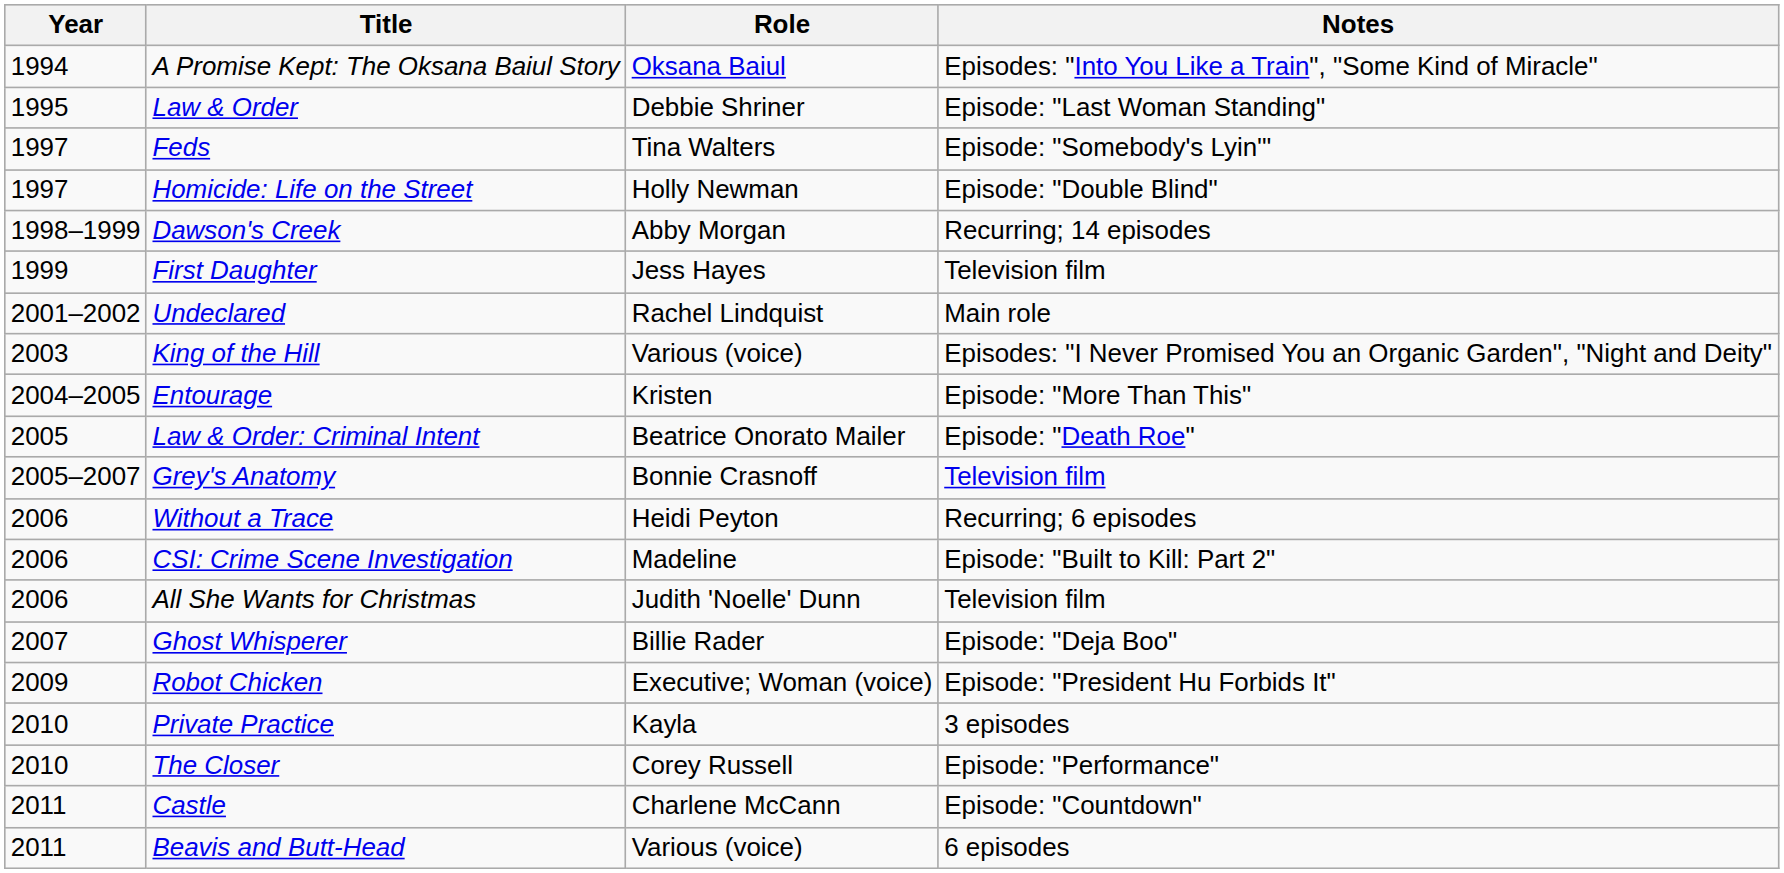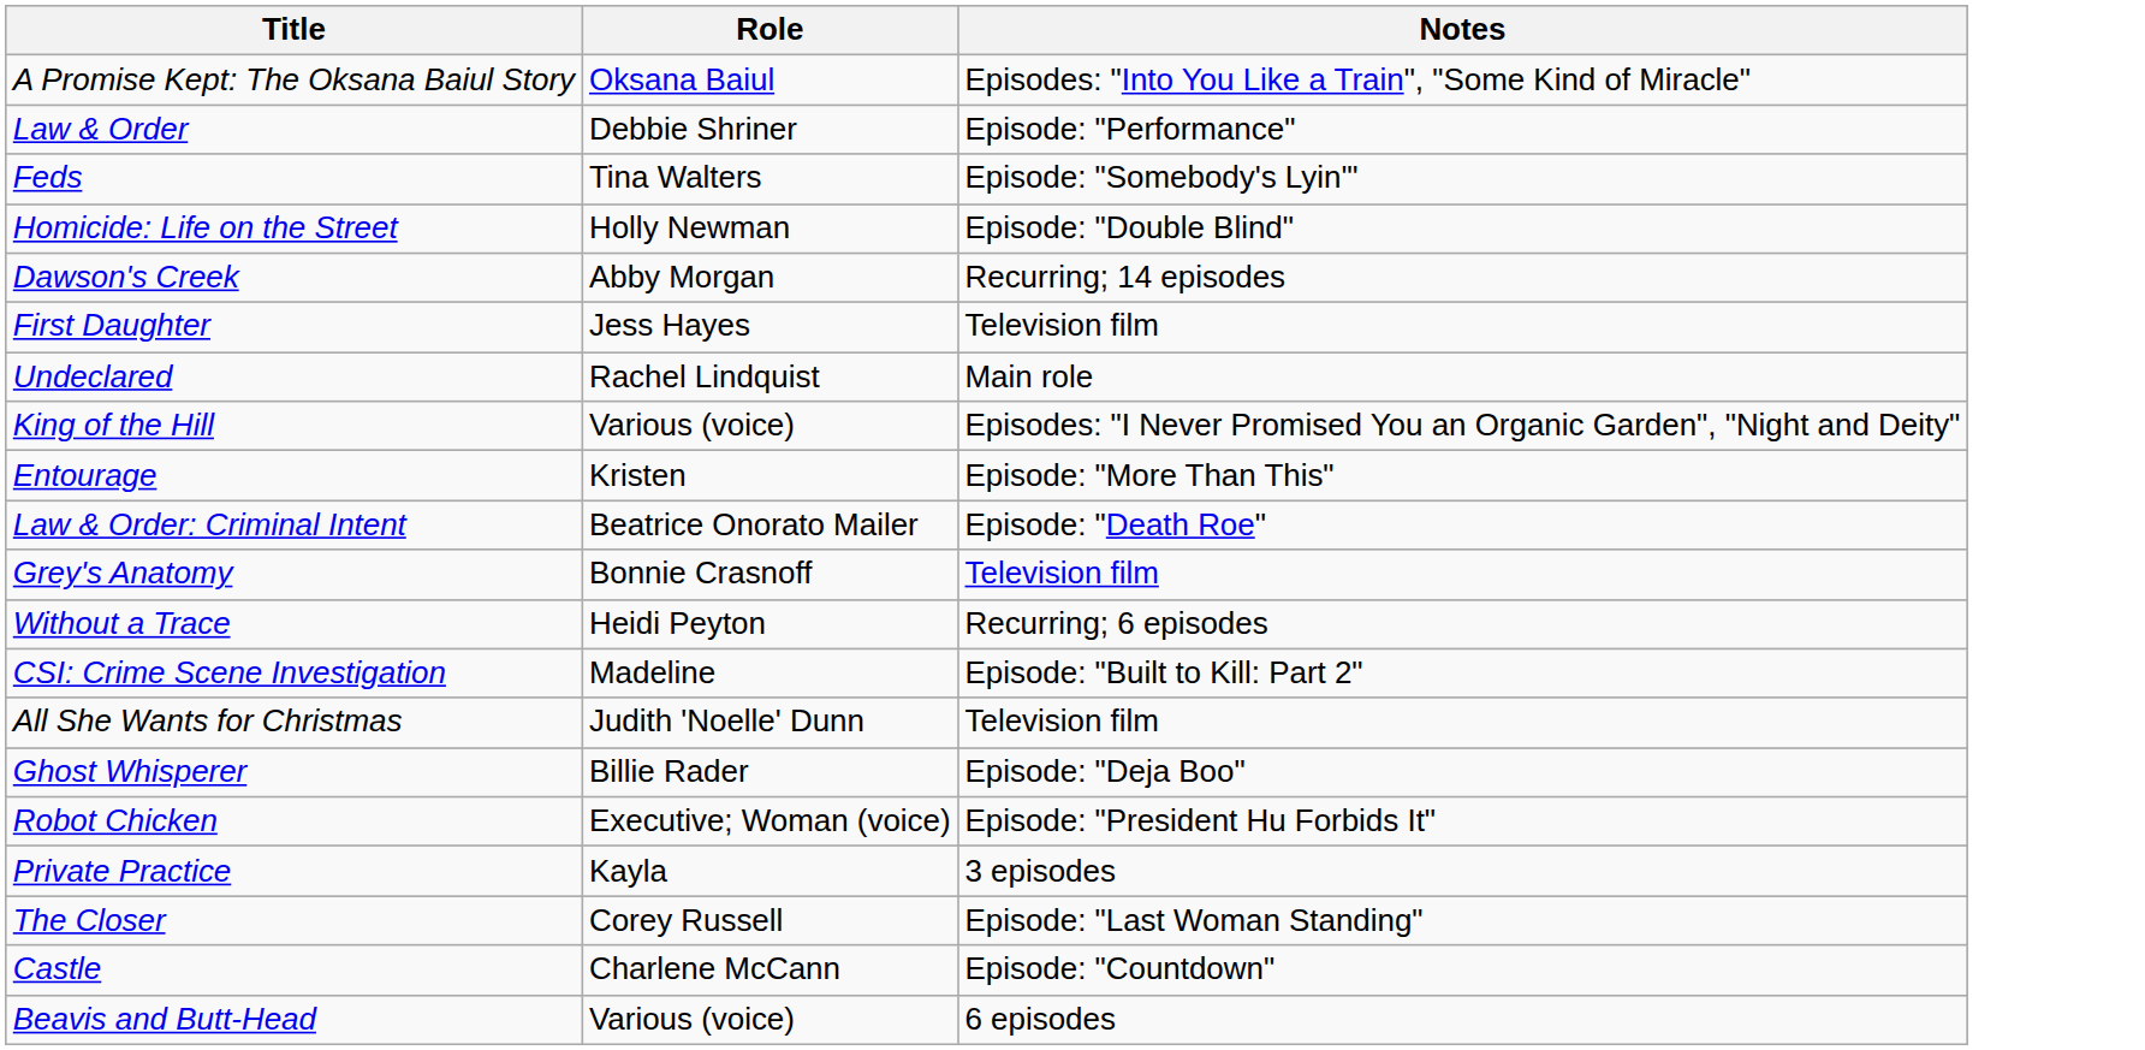 <table class="wikitable sortable">
 <tr>
-<th>Year</th>
 <th>Title</th>
 <th>Role</th>
 <th class="unsortable">Notes</th>
 </tr>
 <tr>
-<td>1994</td>
 <td><em>A Promise Kept: The Oksana Baiul Story</em></td>
 <td><a href='#'>Oksana Baiul</a></td>
 <td>Episodes: "<a href='#'>Into You Like a Train</a>", "Some Kind of Miracle"</td>
 </tr>
 <tr>
-<td>1995</td>
 <td><em><a href='#'>Law & Order</a></em></td>
 <td>Debbie Shriner</td>
-<td>Episode: "Last Woman Standing"</td>
+<td>Episode: "Performance"</td>
 </tr>
 <tr>
-<td>1997</td>
 <td><em><a href='#'>Feds</a></em></td>
 <td>Tina Walters</td>
 <td>Episode: "Somebody's Lyin'"</td>
 </tr>
 <tr>
-<td>1997</td>
 <td><em><a href='#'>Homicide: Life on the Street</a></em></td>
 <td>Holly Newman</td>
 <td>Episode: "Double Blind"</td>
 </tr>
 <tr>
-<td>1998–1999</td>
 <td><em><a href='#'>Dawson's Creek</a></em></td>
 <td>Abby Morgan</td>
 <td>Recurring; 14 episodes</td>
 </tr>
 <tr>
-<td>1999</td>
 <td><em><a href='#'>First Daughter</a></em></td>
 <td>Jess Hayes</td>
 <td>Television film</td>
 </tr>
 <tr>
-<td>2001–2002</td>
 <td><em><a href='#'>Undeclared</a></em></td>
 <td>Rachel Lindquist</td>
 <td>Main role</td>
 </tr>
 <tr>
-<td>2003</td>
 <td><em><a href='#'>King of the Hill</a></em></td>
 <td>Various (voice)</td>
 <td>Episodes: "I Never Promised You an Organic Garden", "Night and Deity"</td>
 </tr>
 <tr>
-<td>2004–2005</td>
 <td><em><a href='#'>Entourage</a></em></td>
 <td>Kristen</td>
 <td>Episode: "More Than This"</td>
 </tr>
 <tr>
-<td>2005</td>
 <td><em><a href='#'>Law & Order: Criminal Intent</a></em></td>
 <td>Beatrice Onorato Mailer</td>
 <td>Episode: "<a href='#'>Death Roe</a>"</td>
 </tr>
 <tr>
-<td>2005–2007</td>
 <td><em><a href='#'>Grey's Anatomy</a></em></td>
 <td>Bonnie Crasnoff</td>
 <td><a href='#'>Television film</a></td>
 </tr>
 <tr>
-<td>2006</td>
 <td><em><a href='#'>Without a Trace</a></em></td>
 <td>Heidi Peyton</td>
 <td>Recurring; 6 episodes</td>
 </tr>
 <tr>
-<td>2006</td>
 <td><em><a href='#'>CSI: Crime Scene Investigation</a></em></td>
 <td>Madeline</td>
 <td>Episode: "Built to Kill: Part 2"</td>
 </tr>
 <tr>
-<td>2006</td>
 <td><em>All She Wants for Christmas</em></td>
 <td>Judith 'Noelle' Dunn</td>
 <td>Television film</td>
 </tr>
 <tr>
-<td>2007</td>
 <td><em><a href='#'>Ghost Whisperer</a></em></td>
 <td>Billie Rader</td>
 <td>Episode: "Deja Boo"</td>
 </tr>
 <tr>
-<td>2009</td>
 <td><em><a href='#'>Robot Chicken</a></em></td>
 <td>Executive; Woman (voice)</td>
 <td>Episode: "President Hu Forbids It"</td>
 </tr>
 <tr>
-<td>2010</td>
 <td><em><a href='#'>Private Practice</a></em></td>
 <td>Kayla</td>
 <td>3 episodes</td>
 </tr>
 <tr>
-<td>2010</td>
 <td><em><a href='#'>The Closer</a></em></td>
 <td>Corey Russell</td>
-<td>Episode: "Performance"</td>
+<td>Episode: "Last Woman Standing"</td>
 </tr>
 <tr>
-<td>2011</td>
 <td><em><a href='#'>Castle</a></em></td>
 <td>Charlene McCann</td>
 <td>Episode: "Countdown"</td>
 </tr>
 <tr>
-<td>2011</td>
 <td><em><a href='#'>Beavis and Butt-Head</a></em></td>
 <td>Various (voice)</td>
 <td>6 episodes</td>
 </tr>
 </table>
